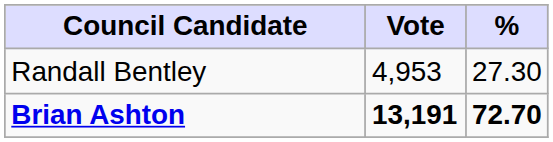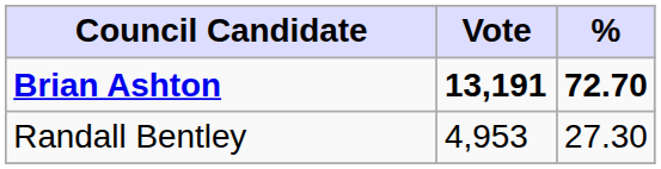 <table class="wikitable sortable">
 <tr>
 <th style="background:#ddf; width:200px;">Council Candidate</th>
 <th style="background:#ddf; width:50px;">Vote</th>
 <th style="background:#ddf; width:30px;">%</th>
 </tr>
 <tr>
+<td><strong><a href='#'>Brian Ashton</a></strong></td>
+<td><strong>13,191</strong></td>
+<td><strong>72.70</strong></td>
+</tr>
+<tr>
 <td>Randall Bentley</td>
 <td>4,953</td>
 <td>27.30</td>
 </tr>
-<tr>
-<td><strong><a href='#'>Brian Ashton</a></strong></td>
-<td><strong>13,191</strong></td>
-<td><strong>72.70</strong></td>
-</tr>
 </table>
